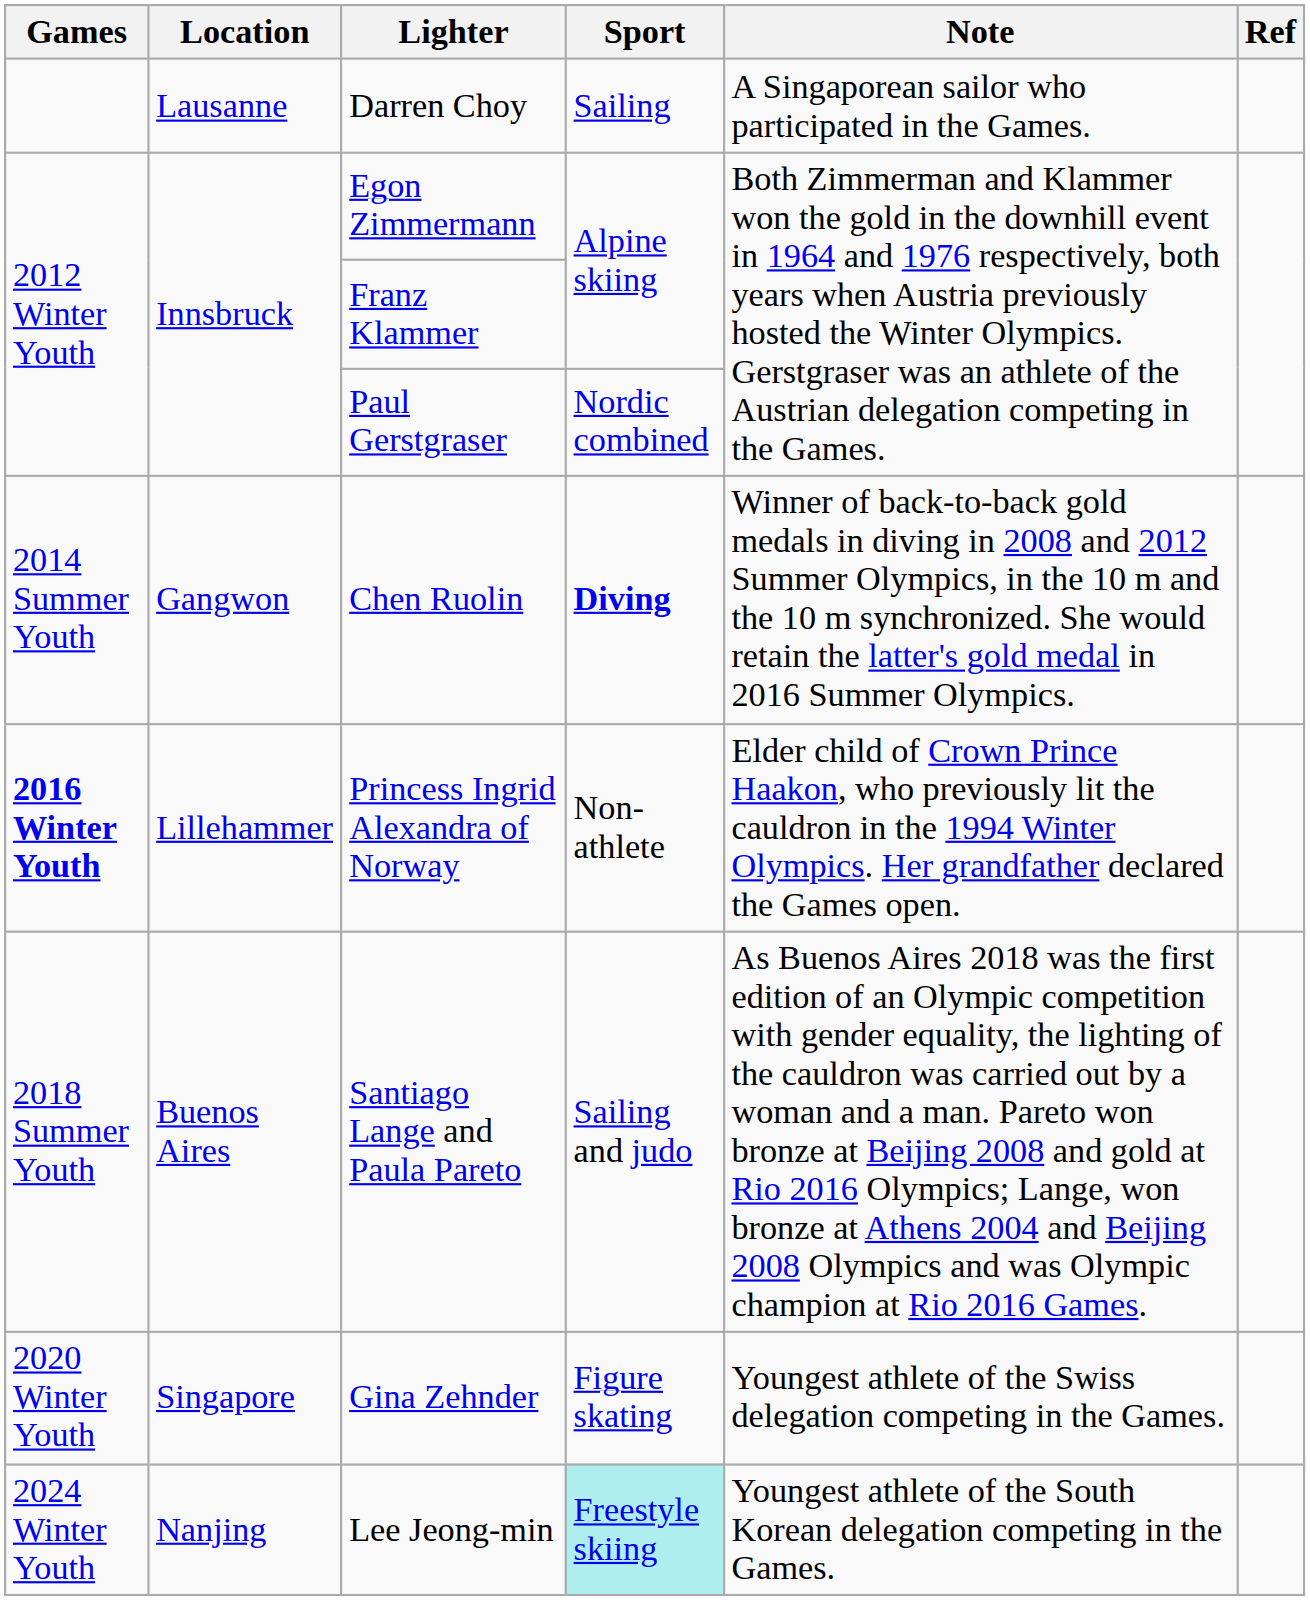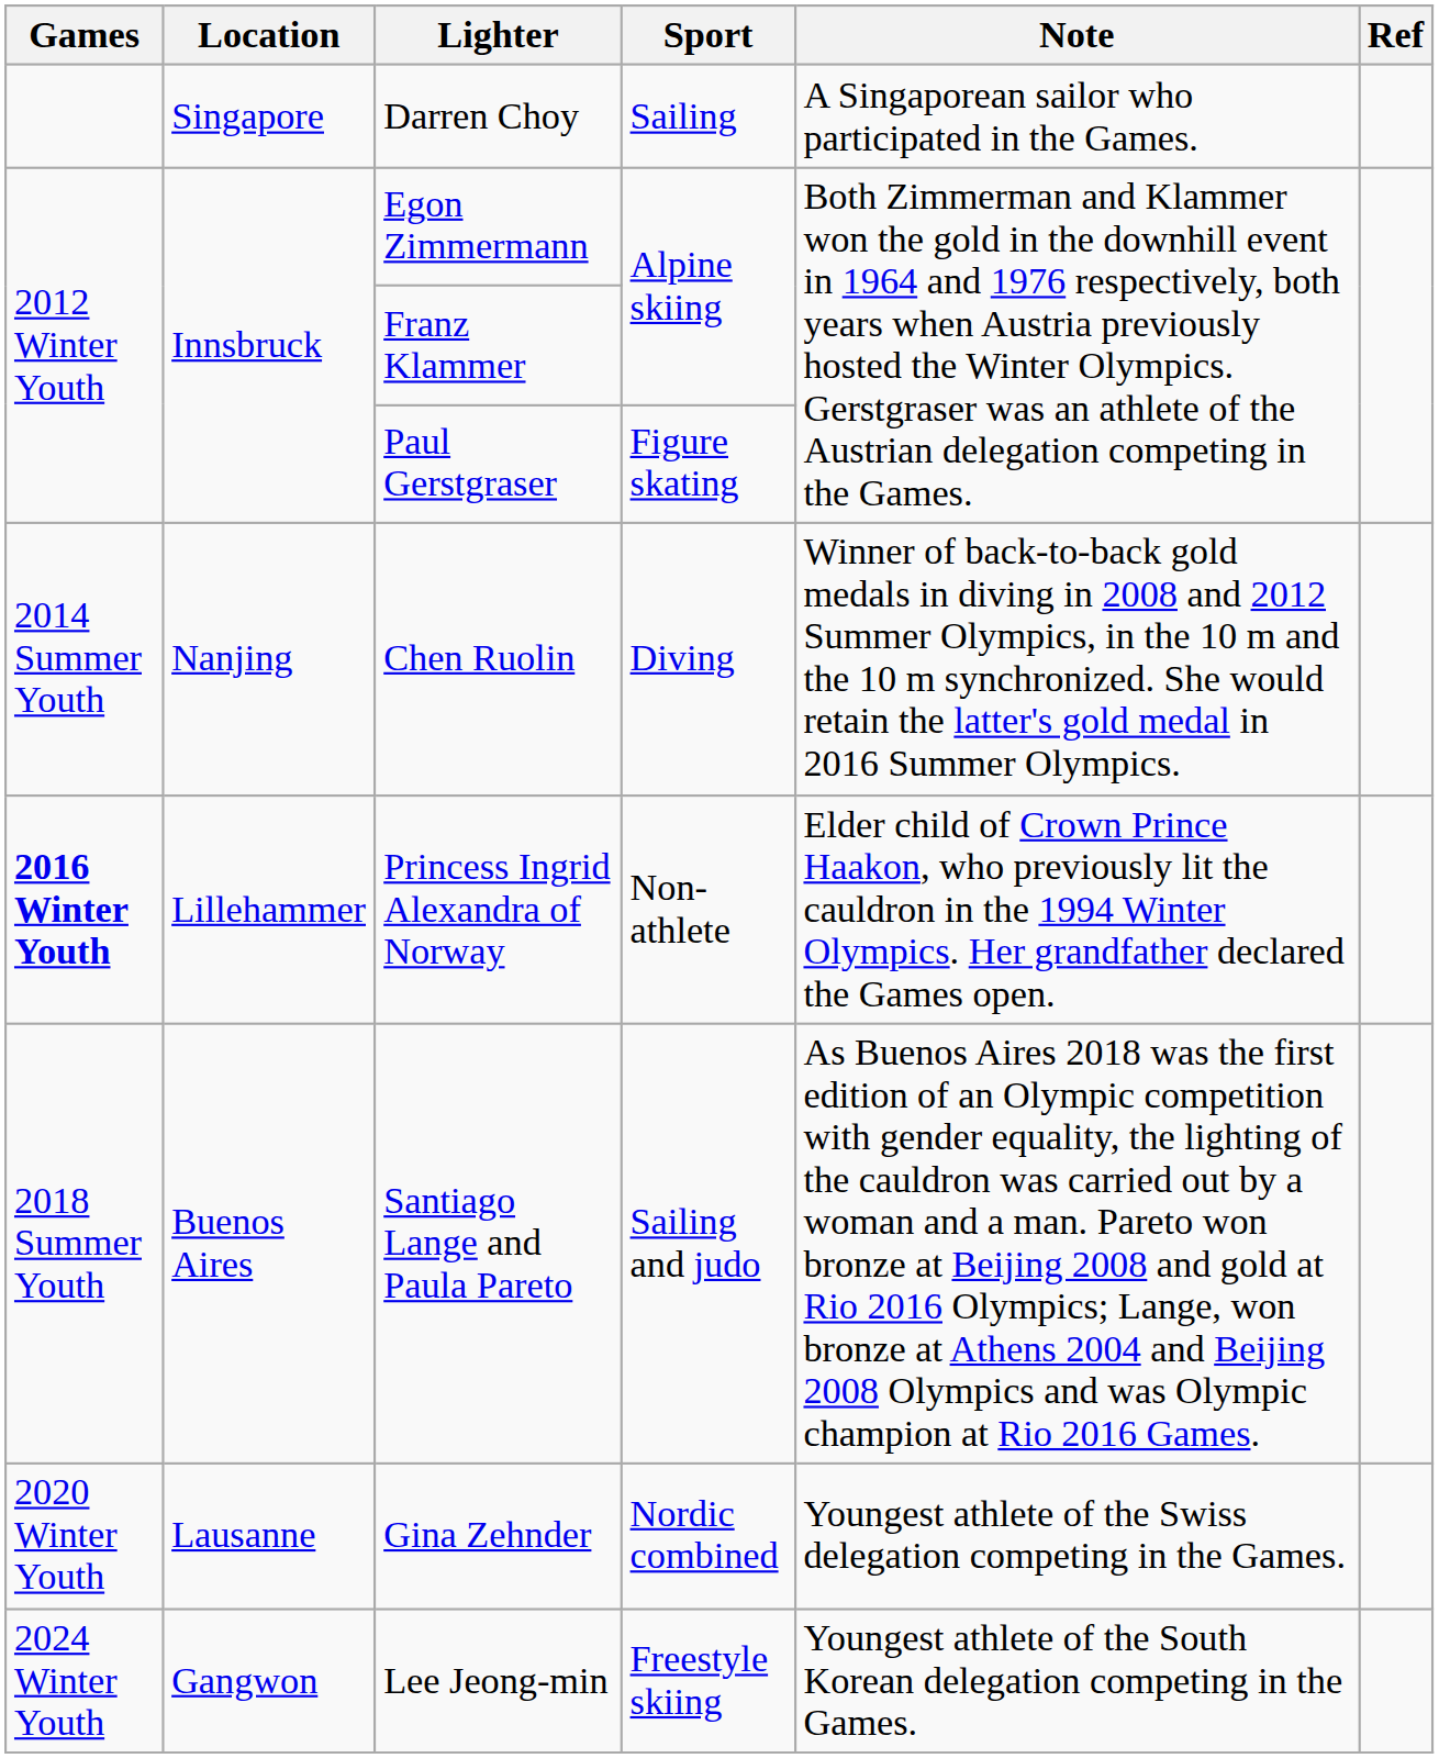 <table class="wikitable sortable">
 <tr>
 <th>Games</th>
 <th>Location</th>
 <th>Lighter</th>
 <th>Sport</th>
 <th>Note</th>
 <th>Ref</th>
 </tr>
 <tr>
 <td></td>
-<td><a href='#'>Lausanne</a></td>
+<td><a href='#'>Singapore</a></td>
 <td>Darren Choy</td>
 <td><a href='#'>Sailing</a></td>
 <td>A Singaporean sailor who participated in the Games.</td>
 <td></td>
 </tr>
 <tr>
 <td rowspan="3"><a href='#'>2012 Winter Youth</a></td>
 <td rowspan="3"><a href='#'>Innsbruck</a></td>
 <td><a href='#'>Egon Zimmermann</a></td>
 <td rowspan="2"><a href='#'>Alpine skiing</a></td>
 <td rowspan="3">Both Zimmerman and Klammer won the gold in the downhill event in <a href='#'>1964</a> and <a href='#'>1976</a> respectively, both years when Austria previously hosted the Winter Olympics. Gerstgraser was an athlete of the Austrian delegation competing in the Games.</td>
 <td rowspan="3"></td>
 </tr>
 <tr>
 <td><a href='#'>Franz Klammer</a></td>
 </tr>
 <tr>
 <td><a href='#'>Paul Gerstgraser</a></td>
-<td><a href='#'>Nordic combined</a></td>
+<td><a href='#'>Figure skating</a></td>
 </tr>
 <tr>
 <td><a href='#'>2014 Summer Youth</a></td>
-<td><a href='#'>Gangwon</a></td>
+<td><a href='#'>Nanjing</a></td>
 <td><a href='#'>Chen Ruolin</a></td>
-<td><strong><a href='#'>Diving</a></strong></td>
+<td><a href='#'>Diving</a></td>
 <td>Winner of back-to-back gold medals in diving in <a href='#'>2008</a> and <a href='#'>2012</a> Summer Olympics, in the 10 m and the 10 m synchronized. She would retain the <a href='#'>latter's gold medal</a> in 2016 Summer Olympics.</td>
 <td></td>
 </tr>
 <tr>
 <td><strong><a href='#'>2016 Winter Youth</a></strong></td>
 <td><a href='#'>Lillehammer</a></td>
 <td><a href='#'>Princess Ingrid Alexandra of Norway</a></td>
 <td>Non-athlete</td>
 <td>Elder child of <a href='#'>Crown Prince Haakon</a>, who previously lit the cauldron in the <a href='#'>1994 Winter Olympics</a>. <a href='#'>Her grandfather</a> declared the Games open.</td>
 <td></td>
 </tr>
 <tr>
 <td><a href='#'>2018 Summer Youth</a></td>
 <td><a href='#'>Buenos Aires</a></td>
 <td><a href='#'>Santiago Lange</a> and <a href='#'>Paula Pareto</a></td>
 <td><a href='#'>Sailing</a> and <a href='#'>judo</a></td>
 <td>As Buenos Aires 2018 was the first edition of an Olympic competition with gender equality, the lighting of the cauldron was carried out by a woman and a man. Pareto won bronze at <a href='#'>Beijing 2008</a> and gold at <a href='#'>Rio 2016</a> Olympics; Lange, won bronze at <a href='#'>Athens 2004</a> and <a href='#'>Beijing 2008</a> Olympics and was Olympic champion at <a href='#'>Rio 2016 Games</a>.</td>
 <td></td>
 </tr>
 <tr>
 <td><a href='#'>2020 Winter Youth</a></td>
-<td><a href='#'>Singapore</a></td>
+<td><a href='#'>Lausanne</a></td>
 <td><a href='#'>Gina Zehnder</a></td>
-<td><a href='#'>Figure skating</a></td>
+<td><a href='#'>Nordic combined</a></td>
 <td>Youngest athlete of the Swiss delegation competing in the Games.</td>
 <td></td>
 </tr>
 <tr>
 <td><a href='#'>2024 Winter Youth</a></td>
-<td><a href='#'>Nanjing</a></td>
+<td><a href='#'>Gangwon</a></td>
 <td>Lee Jeong-min</td>
-<td style="background: paleturquoise;"><a href='#'>Freestyle skiing</a></td>
+<td><a href='#'>Freestyle skiing</a></td>
 <td>Youngest athlete of the South Korean delegation competing in the Games.</td>
 <td></td>
 </tr>
 <tr>
 </tr>
 </table>
